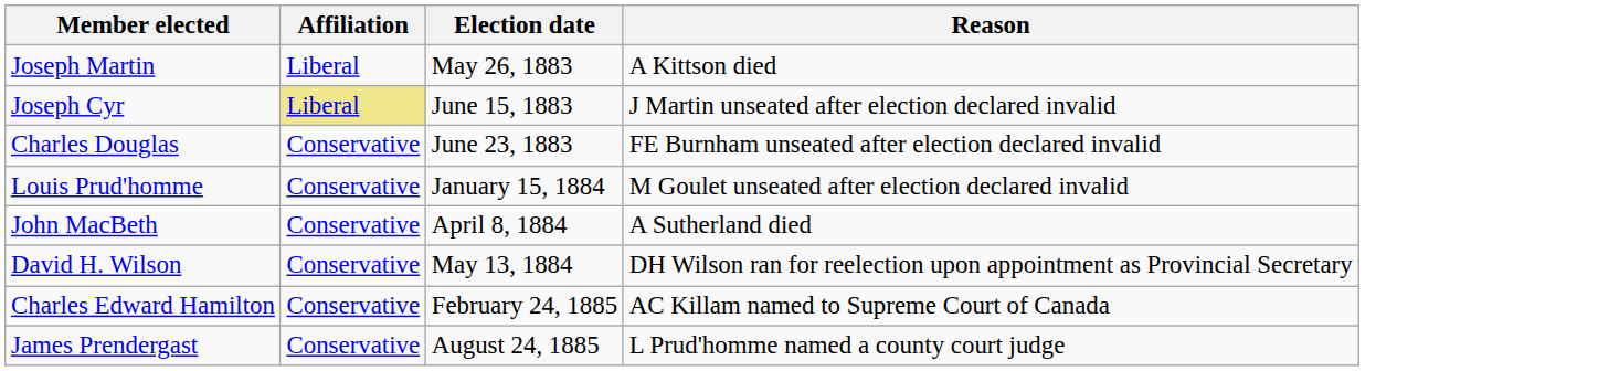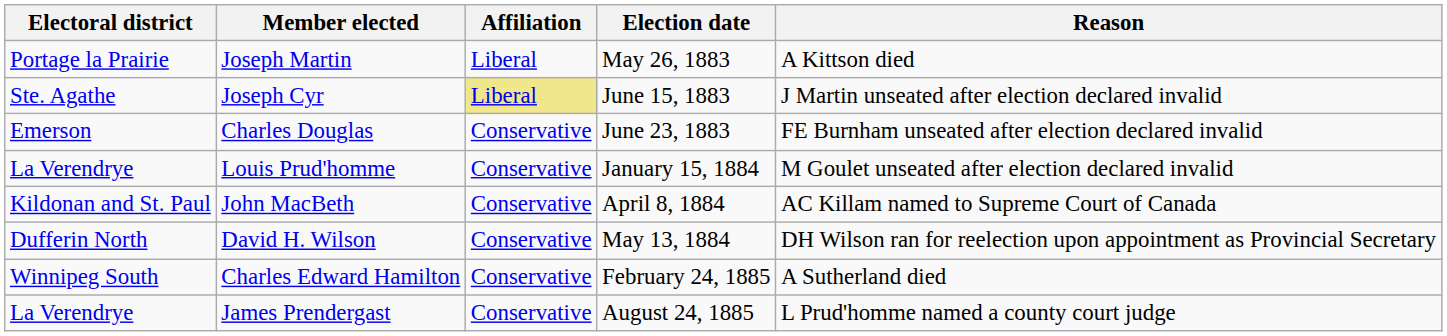 <table class="wikitable sortable">
 <tr>
+<th>Electoral district</th>
 <th>Member elected</th>
 <th>Affiliation</th>
 <th>Election date</th>
 <th>Reason</th>
 </tr>
 <tr>
+<td><a href='#'>Portage la Prairie</a></td>
 <td><a href='#'>Joseph Martin</a></td>
 <td><a href='#'>Liberal</a></td>
 <td>May 26, 1883</td>
 <td>A Kittson died</td>
 </tr>
 <tr>
+<td><a href='#'>Ste. Agathe</a></td>
 <td><a href='#'>Joseph Cyr</a></td>
 <td style="background: khaki;"><a href='#'>Liberal</a></td>
 <td>June 15, 1883</td>
 <td>J Martin unseated after election declared invalid</td>
 </tr>
 <tr>
+<td><a href='#'>Emerson</a></td>
 <td><a href='#'>Charles Douglas</a></td>
 <td><a href='#'>Conservative</a></td>
 <td>June 23, 1883</td>
 <td>FE Burnham unseated after election declared invalid</td>
 </tr>
 <tr>
+<td><a href='#'>La Verendrye</a></td>
 <td><a href='#'>Louis Prud'homme</a></td>
 <td><a href='#'>Conservative</a></td>
 <td>January 15, 1884</td>
 <td>M Goulet unseated after election declared invalid</td>
 </tr>
 <tr>
+<td><a href='#'>Kildonan and St. Paul</a></td>
 <td><a href='#'>John MacBeth</a></td>
 <td><a href='#'>Conservative</a></td>
 <td>April 8, 1884</td>
-<td>A Sutherland died</td>
+<td>AC Killam named to Supreme Court of Canada</td>
 </tr>
 <tr>
+<td><a href='#'>Dufferin North</a></td>
 <td><a href='#'>David H. Wilson</a></td>
 <td><a href='#'>Conservative</a></td>
 <td>May 13, 1884</td>
 <td>DH Wilson ran for reelection upon appointment as Provincial Secretary</td>
 </tr>
 <tr>
+<td><a href='#'>Winnipeg South</a></td>
 <td><a href='#'>Charles Edward Hamilton</a></td>
 <td><a href='#'>Conservative</a></td>
 <td>February 24, 1885</td>
-<td>AC Killam named to Supreme Court of Canada</td>
+<td>A Sutherland died</td>
 </tr>
 <tr>
+<td><a href='#'>La Verendrye</a></td>
 <td><a href='#'>James Prendergast</a></td>
 <td><a href='#'>Conservative</a></td>
 <td>August 24, 1885</td>
 <td>L Prud'homme named a county court judge</td>
 </tr>
 </table>
